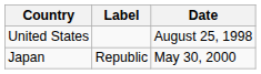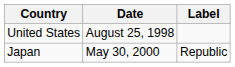 <table class="wikitable">
 <tr>
 <th>Country</th>
+<th>Date</th>
 <th>Label</th>
-<th>Date</th>
 </tr>
 <tr>
 <td>United States</td>
+<td>August 25, 1998</td>
 <td></td>
-<td>August 25, 1998</td>
 </tr>
 <tr>
 <td>Japan</td>
+<td>May 30, 2000</td>
 <td>Republic</td>
-<td>May 30, 2000</td>
 </tr>
 </table>
